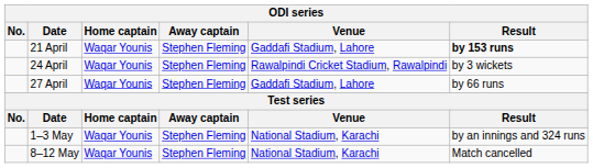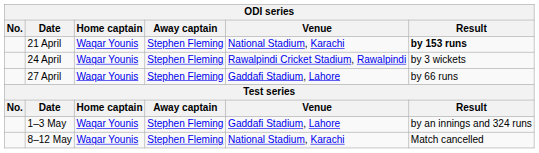 <table class="wikitable">
 <tr>
 <th colspan="9">ODI series</th>
 </tr>
 <tr>
 <th>No.</th>
 <th>Date</th>
 <th>Home captain</th>
 <th>Away captain</th>
 <th>Venue</th>
 <th>Result</th>
 </tr>
 <tr>
 <td></td>
 <td>21 April</td>
 <td><a href='#'>Waqar Younis</a></td>
 <td><a href='#'>Stephen Fleming</a></td>
-<td><a href='#'>Gaddafi Stadium</a>, <a href='#'>Lahore</a></td>
+<td><a href='#'>National Stadium</a>, <a href='#'>Karachi</a></td>
 <td><strong> by 153 runs</strong></td>
 </tr>
 <tr>
 <td></td>
 <td>24 April</td>
 <td><a href='#'>Waqar Younis</a></td>
 <td><a href='#'>Stephen Fleming</a></td>
 <td><a href='#'>Rawalpindi Cricket Stadium</a>, <a href='#'>Rawalpindi</a></td>
 <td> by 3 wickets</td>
 </tr>
 <tr>
 <td></td>
 <td>27 April</td>
 <td><a href='#'>Waqar Younis</a></td>
 <td><a href='#'>Stephen Fleming</a></td>
 <td><a href='#'>Gaddafi Stadium</a>, <a href='#'>Lahore</a></td>
 <td> by 66 runs</td>
 </tr>
 <tr>
 <th colspan="9">Test series</th>
 </tr>
 <tr>
 <th>No.</th>
 <th>Date</th>
 <th>Home captain</th>
 <th>Away captain</th>
 <th>Venue</th>
 <th>Result</th>
 </tr>
 <tr>
 <td></td>
 <td>1–3 May</td>
 <td><a href='#'>Waqar Younis</a></td>
 <td><a href='#'>Stephen Fleming</a></td>
-<td><a href='#'>National Stadium</a>, <a href='#'>Karachi</a></td>
+<td><a href='#'>Gaddafi Stadium</a>, <a href='#'>Lahore</a></td>
 <td> by an innings and 324 runs</td>
 </tr>
 <tr>
 <td></td>
 <td>8–12 May</td>
 <td><a href='#'>Waqar Younis</a></td>
 <td><a href='#'>Stephen Fleming</a></td>
 <td><a href='#'>National Stadium</a>, <a href='#'>Karachi</a></td>
 <td>Match cancelled</td>
 </tr>
 </table>
